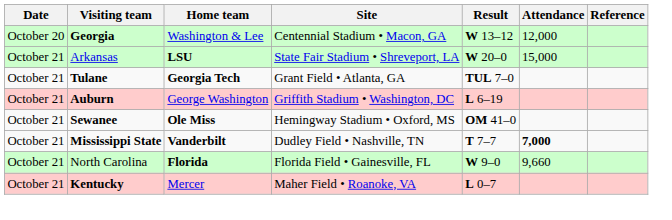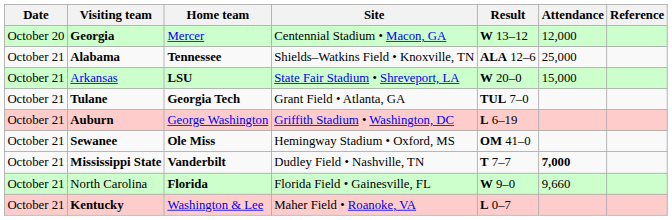 <table class="wikitable" style="font-size:95%;">
 <tr>
 <th>Date</th>
 <th>Visiting team</th>
 <th>Home team</th>
 <th>Site</th>
 <th>Result</th>
 <th>Attendance</th>
 <th class="unsortable">Reference</th>
 </tr>
 <tr bgcolor=ccffcc>
 <td>October 20</td>
 <td><strong>Georgia</strong></td>
-<td><a href='#'>Washington & Lee</a></td>
+<td><a href='#'>Mercer</a></td>
 <td>Centennial Stadium • <a href='#'>Macon, GA</a></td>
 <td><strong>W</strong> 13–12</td>
 <td>12,000</td>
+<td></td>
+</tr>
+<tr bgcolor=>
+<td>October 21</td>
+<td><strong>Alabama</strong></td>
+<td><strong>Tennessee</strong></td>
+<td>Shields–Watkins Field • Knoxville, TN</td>
+<td><strong>ALA</strong> 12–6</td>
+<td>25,000</td>
 <td></td>
 </tr>
 <tr bgcolor=ccffcc>
 <td>October 21</td>
 <td><a href='#'>Arkansas</a></td>
 <td><strong>LSU</strong></td>
 <td><a href='#'>State Fair Stadium</a> • <a href='#'>Shreveport, LA</a></td>
 <td><strong>W</strong> 20–0</td>
 <td>15,000</td>
 <td></td>
 </tr>
 <tr bgcolor=>
 <td>October 21</td>
 <td><strong>Tulane</strong></td>
 <td><strong>Georgia Tech</strong></td>
 <td>Grant Field • Atlanta, GA</td>
 <td><strong>TUL</strong> 7–0</td>
 <td></td>
 <td></td>
 </tr>
 <tr bgcolor=ffcccc>
 <td>October 21</td>
 <td><strong>Auburn</strong></td>
 <td><a href='#'>George Washington</a></td>
 <td><a href='#'>Griffith Stadium</a> • <a href='#'>Washington, DC</a></td>
 <td><strong>L</strong> 6–19</td>
 <td></td>
 <td></td>
 </tr>
 <tr bgcolor=>
 <td>October 21</td>
 <td><strong>Sewanee</strong></td>
 <td><strong>Ole Miss</strong></td>
 <td>Hemingway Stadium • Oxford, MS</td>
 <td><strong>OM</strong> 41–0</td>
 <td></td>
 <td></td>
 </tr>
 <tr bgcolor=>
 <td>October 21</td>
 <td><strong>Mississippi State</strong></td>
 <td><strong>Vanderbilt</strong></td>
 <td>Dudley Field • Nashville, TN</td>
 <td><strong>T</strong> 7–7</td>
 <td><strong>7,000</strong></td>
 <td></td>
 </tr>
 <tr bgcolor=ccffcc>
 <td>October 21</td>
 <td>North Carolina</td>
 <td><strong>Florida</strong></td>
 <td>Florida Field • Gainesville, FL</td>
 <td><strong>W</strong> 9–0</td>
 <td>9,660</td>
 <td></td>
 </tr>
 <tr bgcolor=ffcccc>
 <td>October 21</td>
 <td><strong>Kentucky</strong></td>
-<td><a href='#'>Mercer</a></td>
+<td><a href='#'>Washington & Lee</a></td>
 <td>Maher Field • <a href='#'>Roanoke, VA</a></td>
 <td><strong>L</strong> 0–7</td>
 <td></td>
 <td></td>
 </tr>
 </table>
